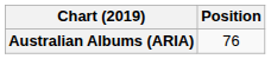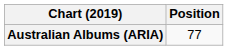 <table class="wikitable plainrowheaders" style="text-align:center">
 <tr>
 <th scope="col">Chart (2019)</th>
 <th scope="col">Position</th>
 </tr>
 <tr>
 <th scope="row">Australian Albums (ARIA)</th>
-<td>76</td>
+<td>77</td>
 </tr>
 </table>
